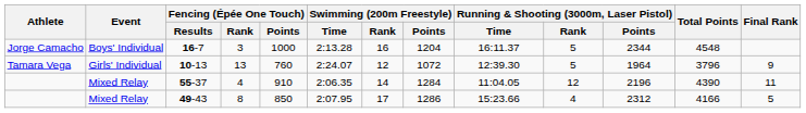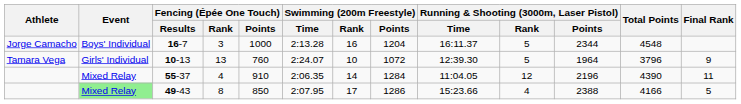 <table class="wikitable" border="1" style="font-size:90%">
 <tr>
 <th rowspan=2>Athlete</th>
 <th rowspan=2>Event</th>
 <th colspan=3>Fencing (Épée One Touch)</th>
 <th colspan=3>Swimming (200m Freestyle)</th>
 <th colspan=3>Running & Shooting (3000m, Laser Pistol)</th>
 <th rowspan=2>Total Points</th>
 <th rowspan=2>Final Rank</th>
 </tr>
 <tr>
 <th>Results</th>
 <th>Rank</th>
 <th>Points</th>
 <th>Time</th>
 <th>Rank</th>
 <th>Points</th>
 <th>Time</th>
 <th>Rank</th>
 <th>Points</th>
 </tr>
 <tr>
 <td><a href='#'>Jorge Camacho</a></td>
 <td><a href='#'>Boys' Individual</a></td>
 <td align=center><strong>16</strong>-7</td>
 <td align=center>3</td>
 <td align=center>1000</td>
 <td align=center>2:13.28</td>
 <td align=center>16</td>
 <td align=center>1204</td>
 <td align=center>16:11.37</td>
 <td align=center>5</td>
 <td align=center>2344</td>
 <td align=center>4548</td>
 <td align=center></td>
 </tr>
 <tr>
 <td><a href='#'>Tamara Vega</a></td>
 <td><a href='#'>Girls' Individual</a></td>
 <td align=center><strong>10</strong>-13</td>
 <td align=center>13</td>
 <td align=center>760</td>
 <td align=center>2:24.07</td>
-<td align=center>12</td>
+<td align=center>10</td>
 <td align=center>1072</td>
 <td align=center>12:39.30</td>
 <td align=center>5</td>
 <td align=center>1964</td>
 <td align=center>3796</td>
 <td align=center>9</td>
 </tr>
 <tr>
 <td><br></td>
 <td><a href='#'>Mixed Relay</a></td>
 <td align=center><strong>55</strong>-37</td>
 <td align=center>4</td>
 <td align=center>910</td>
 <td align=center>2:06.35</td>
 <td align=center>14</td>
 <td align=center>1284</td>
 <td align=center>11:04.05</td>
 <td align=center>12</td>
 <td align=center>2196</td>
 <td align=center>4390</td>
 <td align=center>11</td>
 </tr>
 <tr>
 <td><br></td>
-<td><a href='#'>Mixed Relay</a></td>
+<td style="background: lightgreen;"><a href='#'>Mixed Relay</a></td>
 <td align=center><strong>49</strong>-43</td>
 <td align=center>8</td>
 <td align=center>850</td>
 <td align=center>2:07.95</td>
 <td align=center>17</td>
 <td align=center>1286</td>
 <td align=center>15:23.66</td>
 <td align=center>4</td>
-<td align=center>2312</td>
+<td align=center>2388</td>
 <td align=center>4166</td>
 <td align=center>5</td>
 </tr>
 </table>
